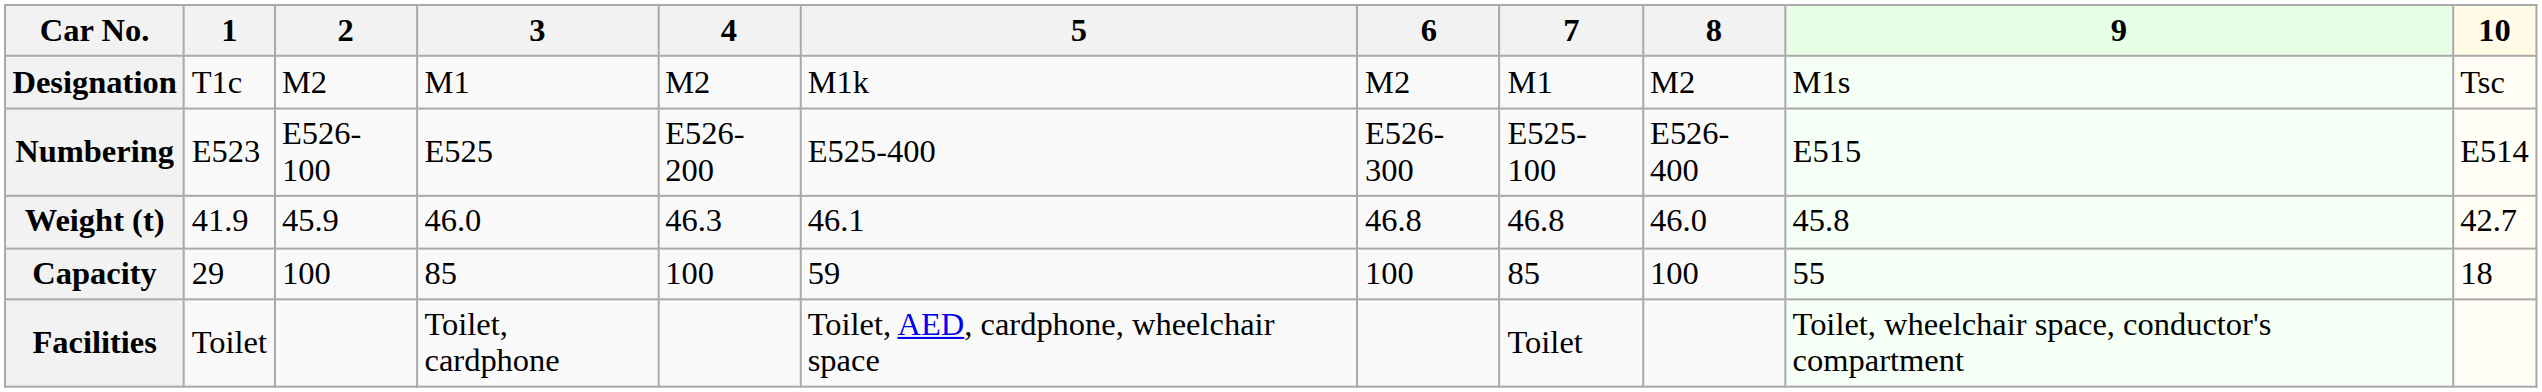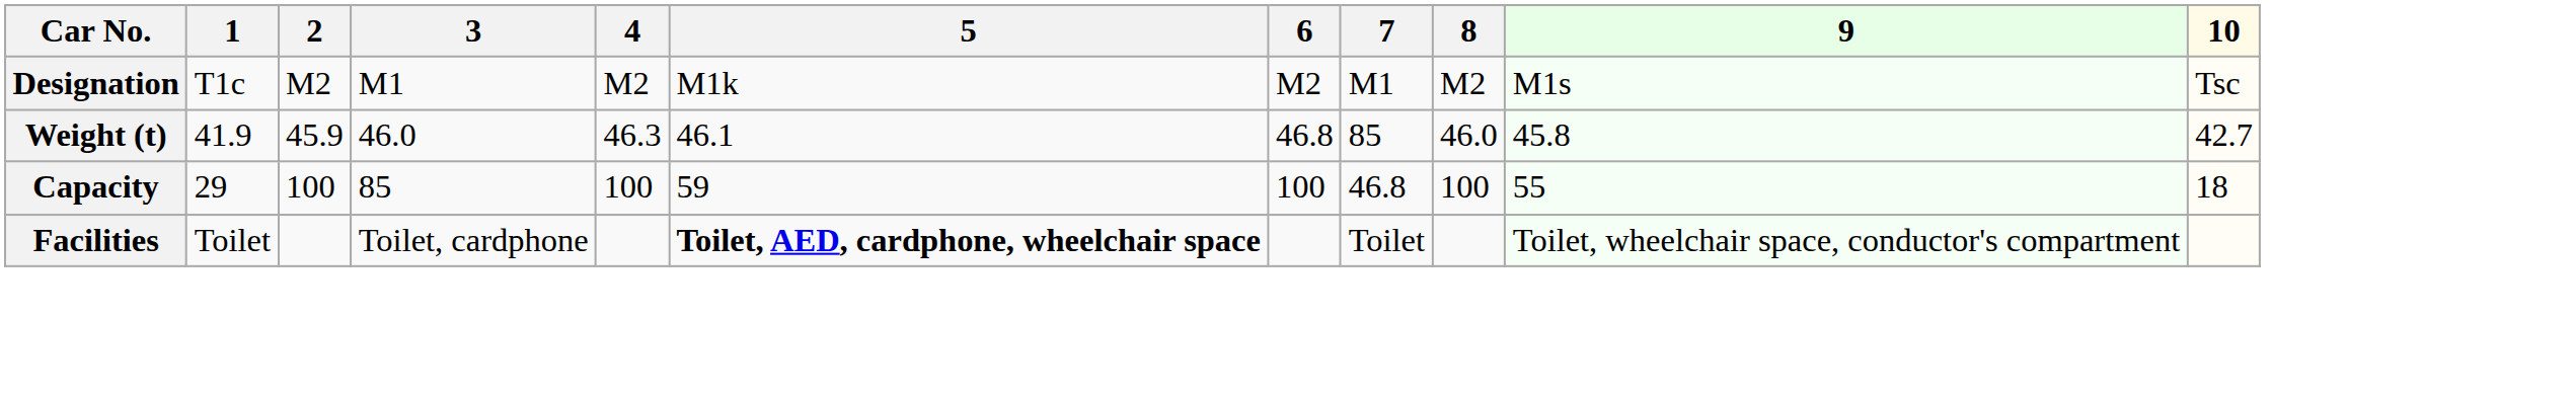 <table class="wikitable">
 <tr>
 <th>Car No.</th>
 <th>1</th>
 <th>2</th>
 <th>3</th>
 <th>4</th>
 <th>5</th>
 <th>6</th>
 <th>7</th>
 <th>8</th>
 <th style="background: #E6FFE6">9</th>
 <th style="background: #FFFBE6">10</th>
 </tr>
 <tr>
 <th>Designation</th>
 <td>T1c</td>
 <td>M2</td>
 <td>M1</td>
 <td>M2</td>
 <td>M1k</td>
 <td>M2</td>
 <td>M1</td>
 <td>M2</td>
 <td style="background: #F5FFF5">M1s</td>
 <td style="background: #FFFDF5">Tsc</td>
 </tr>
 <tr>
-<th>Numbering</th>
-<td>E523</td>
-<td>E526-100</td>
-<td>E525</td>
-<td>E526-200</td>
-<td>E525-400</td>
-<td>E526-300</td>
-<td>E525-100</td>
-<td>E526-400</td>
-<td style="background: #F5FFF5">E515</td>
-<td style="background: #FFFDF5">E514</td>
-</tr>
-<tr>
 <th>Weight (t)</th>
 <td>41.9</td>
 <td>45.9</td>
 <td>46.0</td>
 <td>46.3</td>
 <td>46.1</td>
 <td>46.8</td>
-<td>46.8</td>
+<td>85</td>
 <td>46.0</td>
 <td style="background: #F5FFF5">45.8</td>
 <td style="background: #FFFDF5">42.7</td>
 </tr>
 <tr>
 <th>Capacity</th>
 <td>29</td>
 <td>100</td>
 <td>85</td>
 <td>100</td>
 <td>59</td>
 <td>100</td>
-<td>85</td>
+<td>46.8</td>
 <td>100</td>
 <td style="background: #F5FFF5">55</td>
 <td style="background: #FFFDF5">18</td>
 </tr>
 <tr>
 <th>Facilities</th>
 <td>Toilet</td>
 <td></td>
 <td>Toilet, cardphone</td>
 <td></td>
-<td>Toilet, <a href='#'>AED</a>, cardphone, wheelchair space</td>
+<td><strong>Toilet, <a href='#'>AED</a>, cardphone, wheelchair space</strong></td>
 <td></td>
 <td>Toilet</td>
 <td></td>
 <td style="background: #F5FFF5">Toilet, wheelchair space, conductor's compartment</td>
 <td style="background: #FFFDF5"></td>
 </tr>
 </table>
